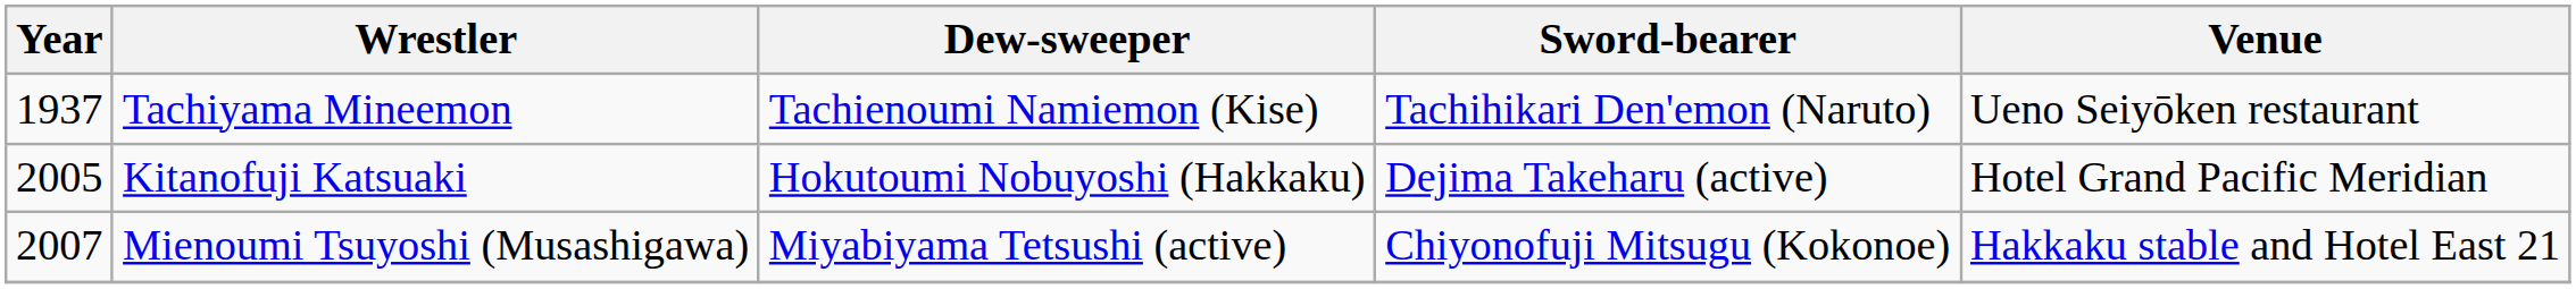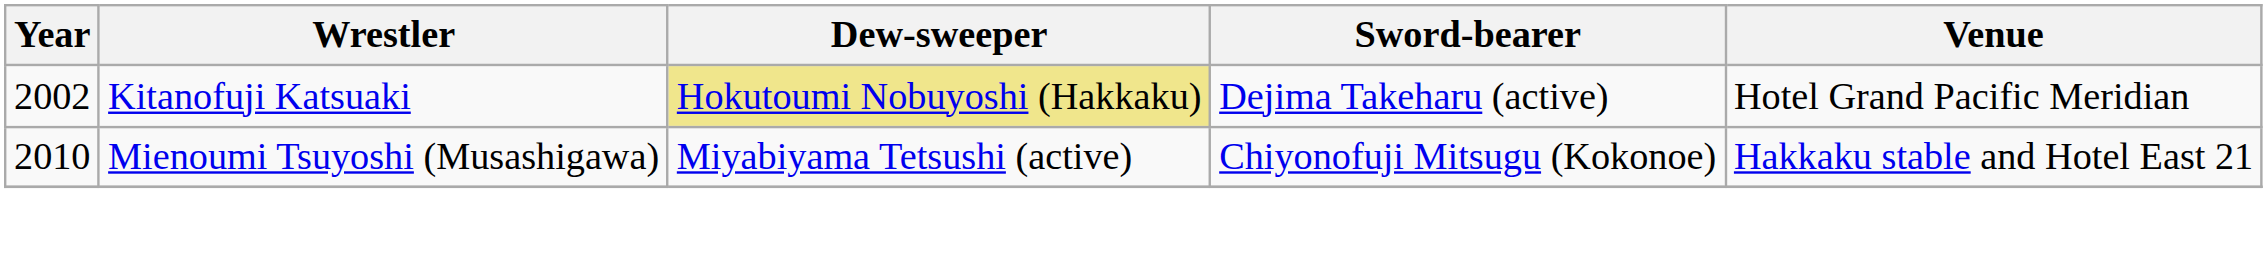 <table class="wikitable" style="font-size: 100%">
 <tr>
 <th>Year</th>
 <th>Wrestler</th>
 <th>Dew-sweeper</th>
 <th>Sword-bearer</th>
 <th>Venue</th>
 </tr>
 <tr>
-<td>1937</td>
-<td><a href='#'>Tachiyama Mineemon</a></td>
-<td><a href='#'>Tachienoumi Namiemon</a> (Kise)</td>
-<td><a href='#'>Tachihikari Den'emon</a> (Naruto)</td>
-<td>Ueno Seiyōken restaurant</td>
-</tr>
-<tr>
-<td>2005</td>
+<td>2002</td>
 <td><a href='#'>Kitanofuji Katsuaki</a></td>
-<td><a href='#'>Hokutoumi Nobuyoshi</a> (Hakkaku)</td>
+<td style="background: khaki;"><a href='#'>Hokutoumi Nobuyoshi</a> (Hakkaku)</td>
 <td><a href='#'>Dejima Takeharu</a> (active)</td>
 <td>Hotel Grand Pacific Meridian</td>
 </tr>
 <tr>
-<td>2007</td>
+<td>2010</td>
 <td><a href='#'>Mienoumi Tsuyoshi</a> (Musashigawa)</td>
 <td><a href='#'>Miyabiyama Tetsushi</a> (active)</td>
 <td><a href='#'>Chiyonofuji Mitsugu</a> (Kokonoe)</td>
 <td><a href='#'>Hakkaku stable</a> and Hotel East 21</td>
 </tr>
 <tr>
 </tr>
 </table>
